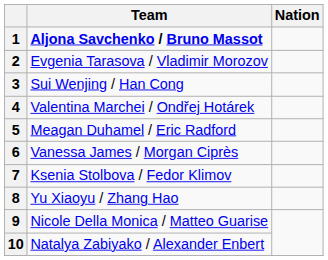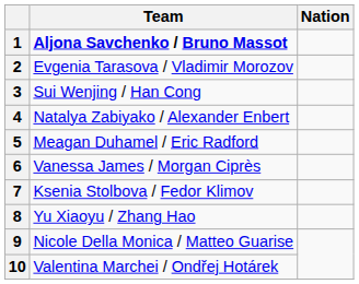 <table class="wikitable sortable" style="text-align: left">
 <tr>
 <th scope="col"></th>
 <th scope="col">Team</th>
 <th scope="col">Nation</th>
 </tr>
 <tr>
 <th scope="row">1</th>
 <td><strong><a href='#'>Aljona Savchenko</a> / <a href='#'>Bruno Massot</a></strong></td>
 <td></td>
 </tr>
 <tr>
 <th scope="row">2</th>
 <td><a href='#'>Evgenia Tarasova</a> / <a href='#'>Vladimir Morozov</a></td>
 <td></td>
 </tr>
 <tr>
 <th scope="row">3</th>
 <td><a href='#'>Sui Wenjing</a> / <a href='#'>Han Cong</a></td>
 <td></td>
 </tr>
 <tr>
 <th scope="row">4</th>
-<td><a href='#'>Valentina Marchei</a> / <a href='#'>Ondřej Hotárek</a></td>
+<td><a href='#'>Natalya Zabiyako</a> / <a href='#'>Alexander Enbert</a></td>
 <td></td>
 </tr>
 <tr>
 <th scope="row">5</th>
 <td><a href='#'>Meagan Duhamel</a> / <a href='#'>Eric Radford</a></td>
 <td></td>
 </tr>
 <tr>
 <th scope="row">6</th>
 <td><a href='#'>Vanessa James</a> / <a href='#'>Morgan Ciprès</a></td>
 <td></td>
 </tr>
 <tr>
 <th scope="row">7</th>
 <td><a href='#'>Ksenia Stolbova</a> / <a href='#'>Fedor Klimov</a></td>
 <td></td>
 </tr>
 <tr>
 <th scope="row">8</th>
 <td><a href='#'>Yu Xiaoyu</a> / <a href='#'>Zhang Hao</a></td>
 <td></td>
 </tr>
 <tr>
 <th scope="row">9</th>
 <td><a href='#'>Nicole Della Monica</a> / <a href='#'>Matteo Guarise</a></td>
 <td rowspan="2"></td>
 </tr>
 <tr>
 <th scope="row">10</th>
-<td><a href='#'>Natalya Zabiyako</a> / <a href='#'>Alexander Enbert</a></td>
+<td><a href='#'>Valentina Marchei</a> / <a href='#'>Ondřej Hotárek</a></td>
 </tr>
 </table>
